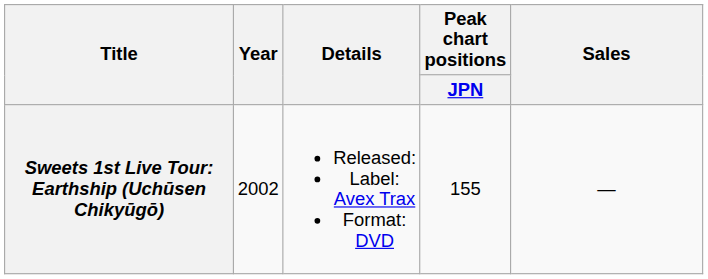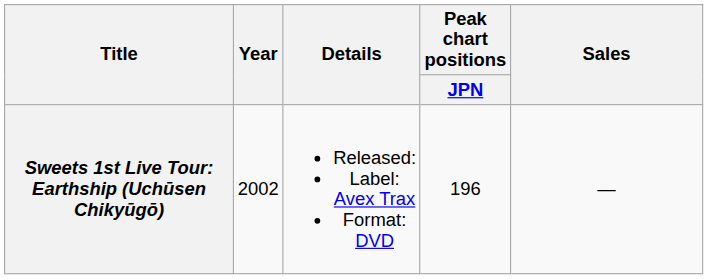 <table class="wikitable plainrowheaders" style="text-align:center;">
 <tr>
 <th rowspan="2" style="width:12em;">Title</th>
 <th rowspan="2">Year</th>
 <th rowspan="2">Details</th>
 <th colspan="1">Peak chart positions</th>
 <th rowspan="2" style="width:10em;">Sales</th>
 </tr>
 <tr>
 <th width="30"><a href='#'>JPN</a></th>
 </tr>
 <tr>
 <th scope="row"><em>Sweets 1st Live Tour: Earthship (Uchūsen Chikyūgō)</em></th>
 <td>2002</td>
 <td><br><ul><li>Released: </li><li>Label: <a href='#'>Avex Trax</a></li><li>Format: <a href='#'>DVD</a></li></ul></td>
-<td>155</td>
+<td>196</td>
 <td>—</td>
 </tr>
 </table>
